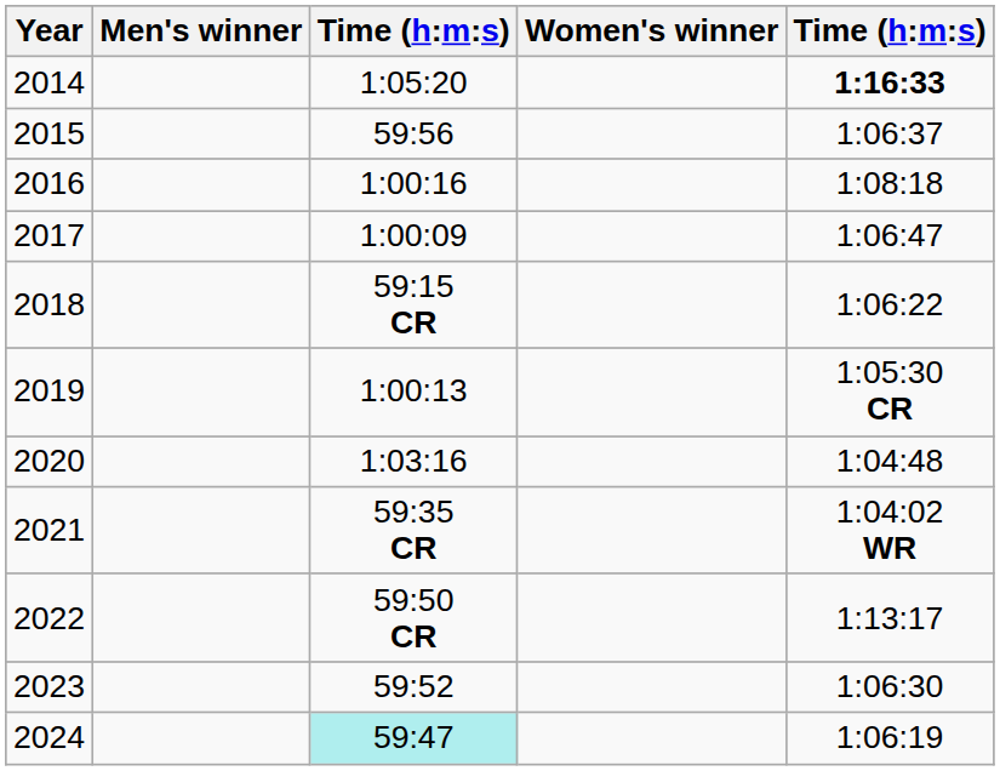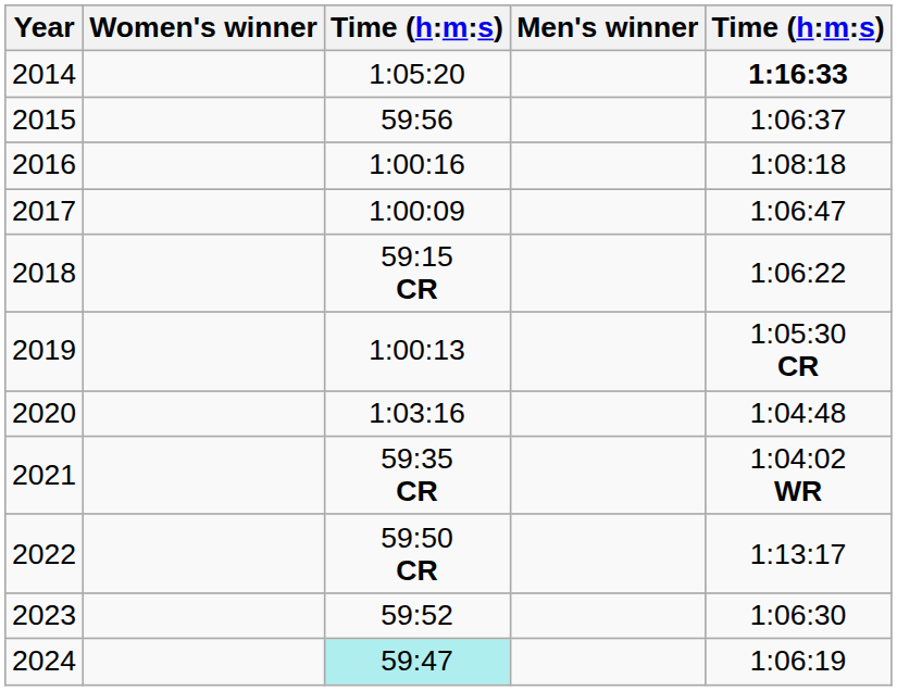 <table class="wikitable sortable" style="text-align:center">
 <tr>
 <th class=unsortable>Year</th>
+<th class=unsortable>Women's winner</th>
+<th>Time (<a href='#'>h</a>:<a href='#'>m</a>:<a href='#'>s</a>)</th>
 <th class=unsortable>Men's winner</th>
-<th>Time (<a href='#'>h</a>:<a href='#'>m</a>:<a href='#'>s</a>)</th>
-<th class=unsortable>Women's winner</th>
 <th>Time (<a href='#'>h</a>:<a href='#'>m</a>:<a href='#'>s</a>)</th>
 </tr>
 <tr>
 <td>2014</td>
 <td align=left></td>
 <td>1:05:20</td>
 <td align=left></td>
 <td><strong>1:16:33</strong></td>
 </tr>
 <tr>
 <td>2015</td>
 <td align=left></td>
 <td>59:56</td>
 <td align=left></td>
 <td>1:06:37</td>
 </tr>
 <tr>
 <td>2016</td>
 <td align=left></td>
 <td>1:00:16</td>
 <td align=left></td>
 <td>1:08:18</td>
 </tr>
 <tr>
 <td>2017</td>
 <td align=left></td>
 <td>1:00:09</td>
 <td align=left></td>
 <td>1:06:47</td>
 </tr>
 <tr>
 <td>2018</td>
 <td align=left></td>
 <td>59:15<br><strong>CR</strong></td>
 <td align=left></td>
 <td>1:06:22</td>
 </tr>
 <tr>
 <td>2019</td>
 <td align=left></td>
 <td>1:00:13</td>
 <td align=left></td>
 <td>1:05:30<br><strong>CR</strong></td>
 </tr>
 <tr>
 <td>2020</td>
 <td align=left></td>
 <td>1:03:16</td>
 <td align=left></td>
 <td>1:04:48</td>
 </tr>
 <tr>
 <td>2021</td>
 <td align=left></td>
 <td>59:35<br><strong>CR</strong></td>
 <td align=left></td>
 <td>1:04:02<br><strong>WR</strong></td>
 </tr>
 <tr>
 <td>2022</td>
 <td align=left></td>
 <td>59:50<br><strong>CR</strong></td>
 <td align=left></td>
 <td>1:13:17</td>
 </tr>
 <tr>
 <td>2023</td>
 <td align=left></td>
 <td>59:52</td>
 <td align=left></td>
 <td>1:06:30</td>
 </tr>
 <tr>
 <td>2024</td>
 <td align=left></td>
 <td style="background: paleturquoise;">59:47</td>
 <td align=left></td>
 <td>1:06:19</td>
 </tr>
 </table>
